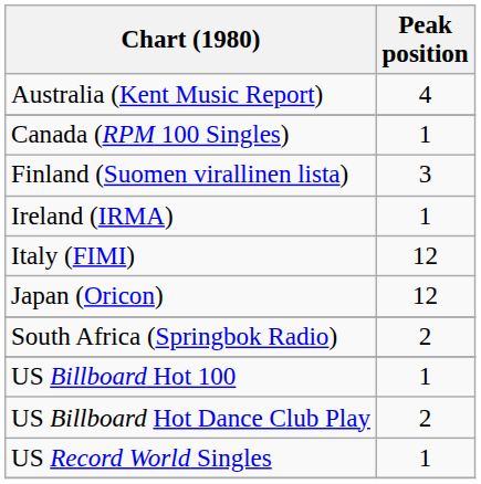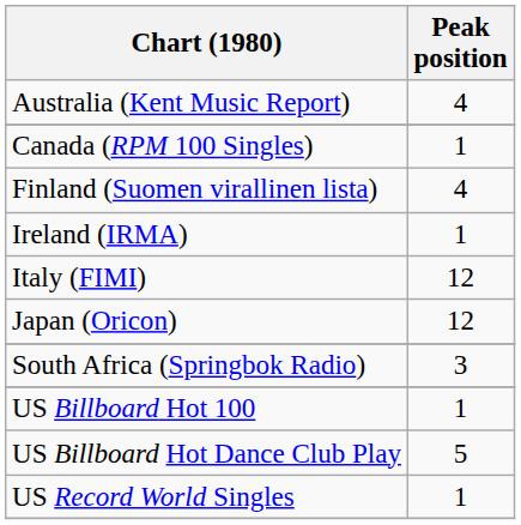 <table class="wikitable sortable">
 <tr>
 <th>Chart (1980)</th>
 <th>Peak<br>position</th>
 </tr>
 <tr>
 <td>Australia (<a href='#'>Kent Music Report</a>)</td>
 <td align="center">4</td>
 </tr>
 <tr>
 </tr>
 <tr>
 </tr>
 <tr>
 <td>Canada (<a href='#'><em>RPM</em> 100 Singles</a>)</td>
 <td align="center">1</td>
 </tr>
 <tr>
 <td>Finland (<a href='#'>Suomen virallinen lista</a>)</td>
-<td style="text-align:center;">3</td>
+<td style="text-align:center;">4</td>
 </tr>
 <tr>
 <td>Ireland (<a href='#'>IRMA</a>)</td>
 <td align="center">1</td>
 </tr>
 <tr>
 <td>Italy (<a href='#'>FIMI</a>)</td>
 <td align="center">12</td>
 </tr>
 <tr>
 <td>Japan (<a href='#'>Oricon</a>)</td>
 <td align="center">12</td>
 </tr>
 <tr>
 </tr>
 <tr>
 </tr>
 <tr>
 </tr>
 <tr>
 </tr>
 <tr>
 <td>South Africa (<a href='#'>Springbok Radio</a>)</td>
-<td align="center">2</td>
+<td align="center">3</td>
 </tr>
 <tr>
 </tr>
 <tr>
 </tr>
 <tr>
 </tr>
 <tr>
 <td>US <a href='#'><em>Billboard</em> Hot 100</a></td>
 <td align="center">1</td>
 </tr>
 <tr>
 <td>US <em>Billboard</em> <a href='#'>Hot Dance Club Play</a></td>
-<td align="center">2</td>
+<td align="center">5</td>
 </tr>
 <tr>
 <td>US <a href='#'><em>Record World</em> Singles</a></td>
 <td align="center">1</td>
 </tr>
 <tr>
 </tr>
 </table>
